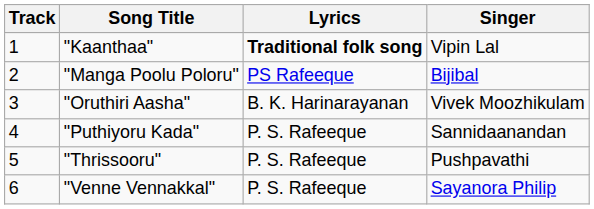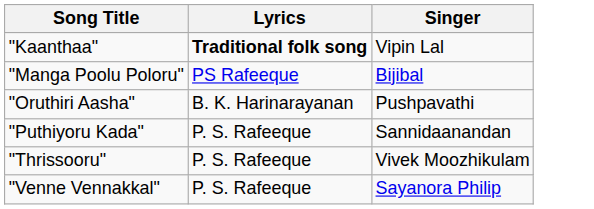 <table class="wikitable">
 <tr>
-<th>Track</th>
 <th>Song Title</th>
 <th>Lyrics</th>
 <th>Singer</th>
 </tr>
 <tr>
-<td>1</td>
 <td>"Kaanthaa"</td>
 <td><strong>Traditional folk song</strong></td>
 <td>Vipin Lal</td>
 </tr>
 <tr>
-<td>2</td>
 <td>"Manga Poolu Poloru"</td>
 <td><a href='#'>PS Rafeeque</a></td>
 <td><a href='#'>Bijibal</a></td>
 </tr>
 <tr>
-<td>3</td>
 <td>"Oruthiri Aasha"</td>
 <td>B. K. Harinarayanan</td>
-<td>Vivek Moozhikulam</td>
+<td>Pushpavathi</td>
 </tr>
 <tr>
-<td>4</td>
 <td>"Puthiyoru Kada"</td>
 <td>P. S. Rafeeque</td>
 <td>Sannidaanandan</td>
 </tr>
 <tr>
-<td>5</td>
 <td>"Thrissooru"</td>
 <td>P. S. Rafeeque</td>
-<td>Pushpavathi</td>
+<td>Vivek Moozhikulam</td>
 </tr>
 <tr>
-<td>6</td>
 <td>"Venne Vennakkal"</td>
 <td>P. S. Rafeeque</td>
 <td><a href='#'>Sayanora Philip</a></td>
 </tr>
 </table>
